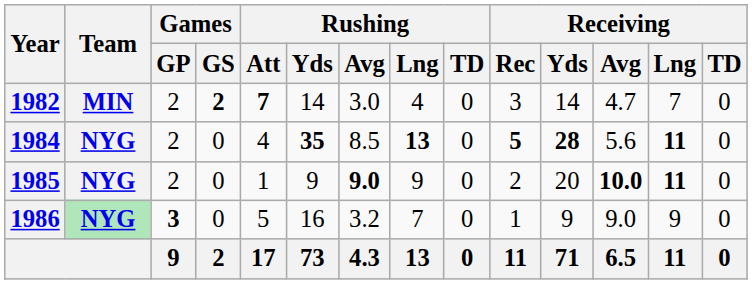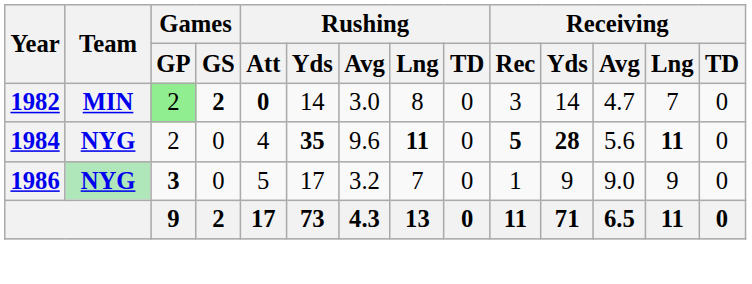 <table class="wikitable" style="text-align:center;">
 <tr>
 <th rowspan="2">Year</th>
 <th rowspan="2">Team</th>
 <th colspan="2">Games</th>
 <th colspan="5">Rushing</th>
 <th colspan="5">Receiving</th>
 </tr>
 <tr>
 <th>GP</th>
 <th>GS</th>
 <th>Att</th>
 <th>Yds</th>
 <th>Avg</th>
 <th>Lng</th>
 <th>TD</th>
 <th>Rec</th>
 <th>Yds</th>
 <th>Avg</th>
 <th>Lng</th>
 <th>TD</th>
 </tr>
 <tr>
 <th><a href='#'>1982</a></th>
 <th><a href='#'>MIN</a></th>
-<td>2</td>
+<td style="background: lightgreen;">2</td>
 <td><strong>2</strong></td>
-<td><strong>7</strong></td>
+<td><strong>0</strong></td>
 <td>14</td>
 <td>3.0</td>
-<td>4</td>
+<td>8</td>
 <td>0</td>
 <td>3</td>
 <td>14</td>
 <td>4.7</td>
 <td>7</td>
 <td>0</td>
 </tr>
 <tr>
 <th><a href='#'>1984</a></th>
 <th><a href='#'>NYG</a></th>
 <td>2</td>
 <td>0</td>
 <td>4</td>
 <td><strong>35</strong></td>
-<td>8.5</td>
-<td><strong>13</strong></td>
+<td>9.6</td>
+<td><strong>11</strong></td>
 <td>0</td>
 <td><strong>5</strong></td>
 <td><strong>28</strong></td>
 <td>5.6</td>
-<td><strong>11</strong></td>
-<td>0</td>
-</tr>
-<tr>
-<th><a href='#'>1985</a></th>
-<th><a href='#'>NYG</a></th>
-<td>2</td>
-<td>0</td>
-<td>1</td>
-<td>9</td>
-<td><strong>9.0</strong></td>
-<td>9</td>
-<td>0</td>
-<td>2</td>
-<td>20</td>
-<td><strong>10.0</strong></td>
 <td><strong>11</strong></td>
 <td>0</td>
 </tr>
 <tr>
 <th><a href='#'>1986</a></th>
 <th style="background:#afe6ba; width:3em;"><a href='#'>NYG</a></th>
 <td><strong>3</strong></td>
 <td>0</td>
 <td>5</td>
-<td>16</td>
+<td>17</td>
 <td>3.2</td>
 <td>7</td>
 <td>0</td>
 <td>1</td>
 <td>9</td>
 <td>9.0</td>
 <td>9</td>
 <td>0</td>
 </tr>
 <tr>
 <th colspan="2"></th>
 <th>9</th>
 <th>2</th>
 <th>17</th>
 <th>73</th>
 <th>4.3</th>
 <th>13</th>
 <th>0</th>
 <th>11</th>
 <th>71</th>
 <th>6.5</th>
 <th>11</th>
 <th>0</th>
 </tr>
 </table>
